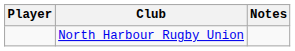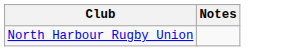 <table class="wikitable" style="font-size:90%">
 <tr style="background:#efefef;">
-<th>Player</th>
 <th>Club</th>
 <th>Notes</th>
 </tr>
 <tr>
-<td align=left></td>
 <td><a href='#'>North Harbour Rugby Union</a></td>
 <td></td>
 </tr>
 </table>
